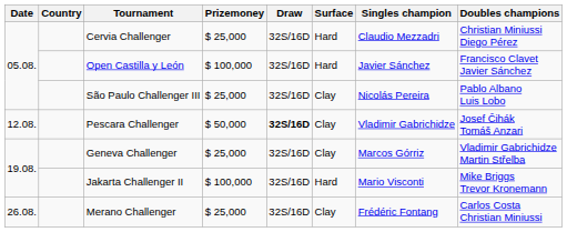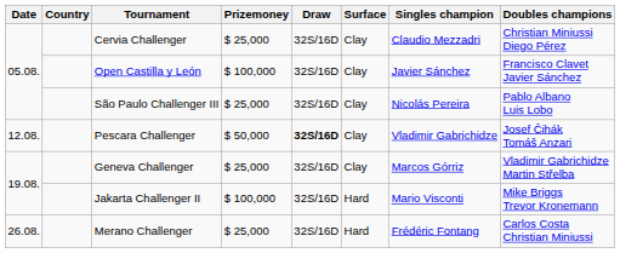 <table class="sortable wikitable" style=font-size:97%>
 <tr>
 <th>Date</th>
 <th>Country</th>
 <th>Tournament</th>
 <th>Prizemoney</th>
 <th>Draw</th>
 <th>Surface</th>
 <th>Singles champion</th>
 <th>Doubles champions</th>
 </tr>
 <tr>
 <td rowspan="3">05.08.</td>
 <td></td>
 <td>Cervia Challenger</td>
 <td>$ 25,000</td>
 <td>32S/16D</td>
-<td>Hard</td>
+<td>Clay</td>
 <td> <a href='#'>Claudio Mezzadri</a></td>
 <td> <a href='#'>Christian Miniussi</a><br> <a href='#'>Diego Pérez</a></td>
 </tr>
 <tr>
 <td></td>
 <td><a href='#'>Open Castilla y León</a></td>
 <td>$ 100,000</td>
 <td>32S/16D</td>
-<td>Hard</td>
+<td>Clay</td>
 <td> <a href='#'>Javier Sánchez</a></td>
 <td> <a href='#'>Francisco Clavet</a><br> <a href='#'>Javier Sánchez</a></td>
 </tr>
 <tr>
 <td></td>
 <td>São Paulo Challenger III</td>
 <td>$ 25,000</td>
 <td>32S/16D</td>
 <td>Clay</td>
 <td> <a href='#'>Nicolás Pereira</a></td>
 <td> <a href='#'>Pablo Albano</a><br> <a href='#'>Luis Lobo</a></td>
 </tr>
 <tr>
 <td>12.08.</td>
 <td></td>
 <td>Pescara Challenger</td>
 <td>$ 50,000</td>
 <td><strong>32S/16D</strong></td>
 <td>Clay</td>
 <td> <a href='#'>Vladimir Gabrichidze</a></td>
 <td> <a href='#'>Josef Čihák</a><br> <a href='#'>Tomáš Anzari</a></td>
 </tr>
 <tr>
 <td rowspan="2">19.08.</td>
 <td></td>
 <td>Geneva Challenger</td>
 <td>$ 25,000</td>
 <td>32S/16D</td>
 <td>Clay</td>
 <td> <a href='#'>Marcos Górriz</a></td>
 <td> <a href='#'>Vladimir Gabrichidze</a><br>  <a href='#'>Martin Střelba</a></td>
 </tr>
 <tr>
 <td></td>
 <td>Jakarta Challenger II</td>
 <td>$ 100,000</td>
 <td>32S/16D</td>
 <td>Hard</td>
 <td> <a href='#'>Mario Visconti</a></td>
 <td> <a href='#'>Mike Briggs</a><br> <a href='#'>Trevor Kronemann</a></td>
 </tr>
 <tr>
 <td>26.08.</td>
 <td></td>
 <td>Merano Challenger</td>
 <td>$ 25,000</td>
 <td>32S/16D</td>
-<td>Clay</td>
+<td>Hard</td>
 <td> <a href='#'>Frédéric Fontang</a></td>
 <td> <a href='#'>Carlos Costa</a><br> <a href='#'>Christian Miniussi</a></td>
 </tr>
 </table>
